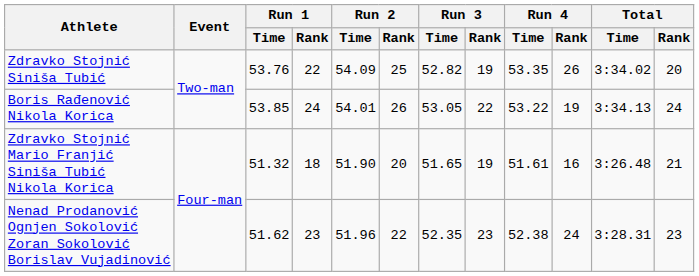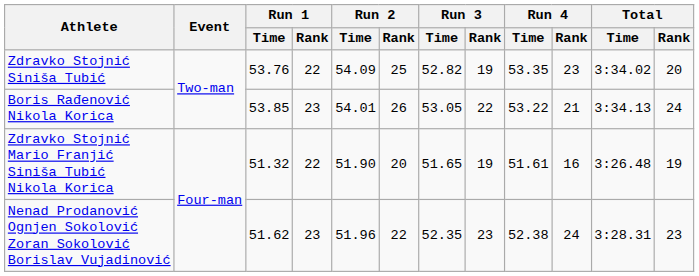 <table class="wikitable" style="font-size:90%">
 <tr>
 <th rowspan="2">Athlete</th>
 <th rowspan="2">Event</th>
 <th colspan="2">Run 1</th>
 <th colspan="2">Run 2</th>
 <th colspan="2">Run 3</th>
 <th colspan="2">Run 4</th>
 <th colspan="2">Total</th>
 </tr>
 <tr>
 <th>Time</th>
 <th>Rank</th>
 <th>Time</th>
 <th>Rank</th>
 <th>Time</th>
 <th>Rank</th>
 <th>Time</th>
 <th>Rank</th>
 <th>Time</th>
 <th>Rank</th>
 </tr>
 <tr align="center">
 <td align="left"><a href='#'>Zdravko Stojnić</a><br><a href='#'>Siniša Tubić</a></td>
 <td align="left" rowspan=2><a href='#'>Two-man</a></td>
 <td>53.76</td>
 <td>22</td>
 <td>54.09</td>
 <td>25</td>
 <td>52.82</td>
 <td>19</td>
 <td>53.35</td>
-<td>26</td>
+<td>23</td>
 <td>3:34.02</td>
 <td>20</td>
 </tr>
 <tr align="center">
 <td align="left"><a href='#'>Boris Rađenović</a><br><a href='#'>Nikola Korica</a></td>
 <td>53.85</td>
-<td>24</td>
+<td>23</td>
 <td>54.01</td>
 <td>26</td>
 <td>53.05</td>
 <td>22</td>
 <td>53.22</td>
-<td>19</td>
+<td>21</td>
 <td>3:34.13</td>
 <td>24</td>
 </tr>
 <tr align="center">
 <td align="left"><a href='#'>Zdravko Stojnić</a> <br> <a href='#'>Mario Franjić</a> <br> <a href='#'>Siniša Tubić</a> <br> <a href='#'>Nikola Korica</a></td>
 <td align="left" rowspan=2><a href='#'>Four-man</a></td>
 <td>51.32</td>
-<td>18</td>
+<td>22</td>
 <td>51.90</td>
 <td>20</td>
 <td>51.65</td>
 <td>19</td>
 <td>51.61</td>
 <td>16</td>
 <td>3:26.48</td>
-<td>21</td>
+<td>19</td>
 </tr>
 <tr align="center">
 <td align="left"><a href='#'>Nenad Prodanović</a> <br> <a href='#'>Ognjen Sokolović</a> <br> <a href='#'>Zoran Sokolović</a> <br> <a href='#'>Borislav Vujadinović</a></td>
 <td>51.62</td>
 <td>23</td>
 <td>51.96</td>
 <td>22</td>
 <td>52.35</td>
 <td>23</td>
 <td>52.38</td>
 <td>24</td>
 <td>3:28.31</td>
 <td>23</td>
 </tr>
 </table>
